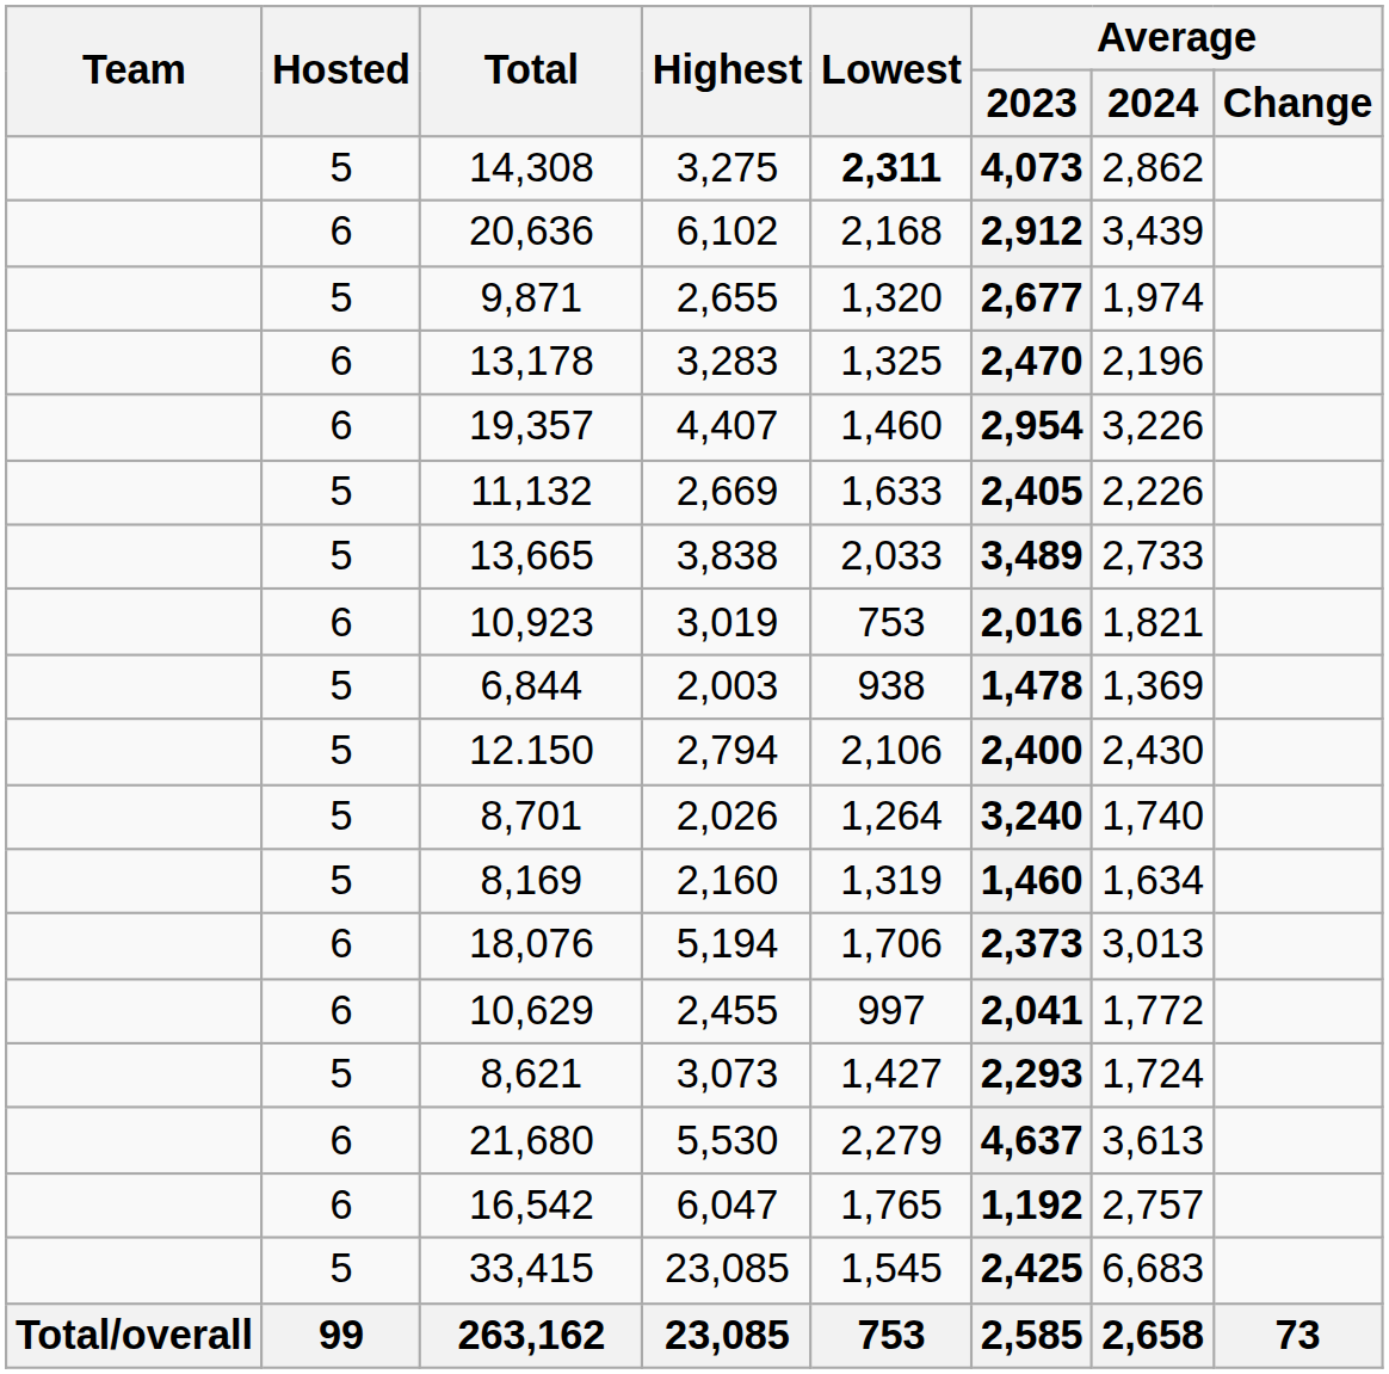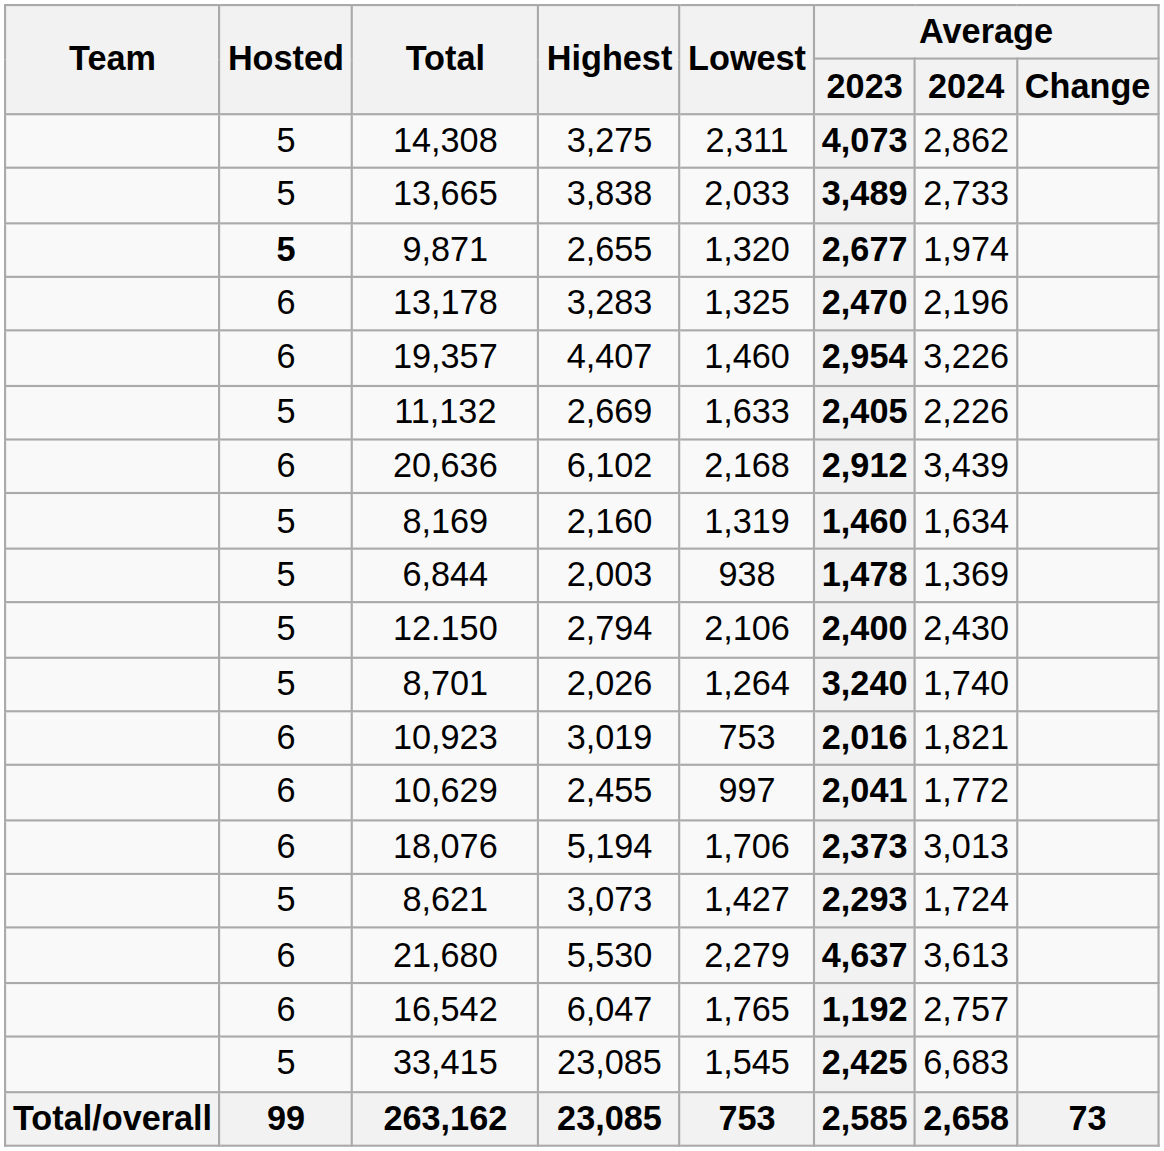 <table class="wikitable plainrowheaders sortable" style=text-align:center>
 <tr>
 <th rowspan=2>Team</th>
 <th rowspan=2 class=unsortable>Hosted</th>
 <th rowspan=2 style=width:5em class=unsortable>Total</th>
 <th rowspan=2>Highest</th>
 <th rowspan=2>Lowest</th>
 <th colspan=3>Average</th>
 </tr>
 <tr>
 <th>2023</th>
 <th>2024</th>
 <th>Change</th>
 </tr>
 <tr>
 <td align=left></td>
 <td>5</td>
 <td>14,308</td>
 <td>3,275</td>
-<td><strong>2,311</strong></td>
+<td>2,311</td>
 <th scope=row style=text-align:center>4,073</th>
 <td>2,862</td>
 <td></td>
 </tr>
 <tr>
 <td align=left></td>
-<td>6</td>
-<td>20,636</td>
-<td>6,102</td>
-<td>2,168</td>
-<th scope=row style=text-align:center>2,912</th>
-<td>3,439</td>
+<td>5</td>
+<td>13,665</td>
+<td>3,838</td>
+<td>2,033</td>
+<th scope=row style=text-align:center>3,489</th>
+<td>2,733</td>
 <td></td>
 </tr>
 <tr>
 <td align=left></td>
-<td>5</td>
+<td><strong>5</strong></td>
 <td>9,871</td>
 <td>2,655</td>
 <td>1,320</td>
 <th scope=row style=text-align:center>2,677</th>
 <td>1,974</td>
 <td></td>
 </tr>
 <tr>
 <td align=left></td>
 <td>6</td>
 <td>13,178</td>
 <td>3,283</td>
 <td>1,325</td>
 <th scope=row style=text-align:center>2,470</th>
 <td>2,196</td>
 <td></td>
 </tr>
 <tr>
 <td align=left></td>
 <td>6</td>
 <td>19,357</td>
 <td>4,407</td>
 <td>1,460</td>
 <th scope=row style=text-align:center>2,954</th>
 <td>3,226</td>
 <td></td>
 </tr>
 <tr>
 <td align=left></td>
 <td>5</td>
 <td>11,132</td>
 <td>2,669</td>
 <td>1,633</td>
 <th scope=row style=text-align:center>2,405</th>
 <td>2,226</td>
 <td></td>
 </tr>
 <tr>
 <td align=left></td>
-<td>5</td>
-<td>13,665</td>
-<td>3,838</td>
-<td>2,033</td>
-<th scope=row style=text-align:center>3,489</th>
-<td>2,733</td>
+<td>6</td>
+<td>20,636</td>
+<td>6,102</td>
+<td>2,168</td>
+<th scope=row style=text-align:center>2,912</th>
+<td>3,439</td>
 <td></td>
 </tr>
 <tr>
 <td align=left></td>
-<td>6</td>
-<td>10,923</td>
-<td>3,019</td>
-<td>753</td>
-<th scope=row style=text-align:center>2,016</th>
-<td>1,821</td>
+<td>5</td>
+<td>8,169</td>
+<td>2,160</td>
+<td>1,319</td>
+<th scope=row style=text-align:center>1,460</th>
+<td>1,634</td>
 <td></td>
 </tr>
 <tr>
 <td align=left></td>
 <td>5</td>
 <td>6,844</td>
 <td>2,003</td>
 <td>938</td>
 <th scope=row style=text-align:center>1,478</th>
 <td>1,369</td>
 <td></td>
 </tr>
 <tr>
 <td align=left></td>
 <td>5</td>
 <td>12.150</td>
 <td>2,794</td>
 <td>2,106</td>
 <th scope=row style=text-align:center>2,400</th>
 <td>2,430</td>
 <td></td>
 </tr>
 <tr>
 <td align=left></td>
 <td>5</td>
 <td>8,701</td>
 <td>2,026</td>
 <td>1,264</td>
 <th scope=row style=text-align:center>3,240</th>
 <td>1,740</td>
 <td></td>
 </tr>
 <tr>
 <td align=left></td>
-<td>5</td>
-<td>8,169</td>
-<td>2,160</td>
-<td>1,319</td>
-<th scope=row style=text-align:center>1,460</th>
-<td>1,634</td>
+<td>6</td>
+<td>10,923</td>
+<td>3,019</td>
+<td>753</td>
+<th scope=row style=text-align:center>2,016</th>
+<td>1,821</td>
+<td></td>
+</tr>
+<tr>
+<td align=left></td>
+<td>6</td>
+<td>10,629</td>
+<td>2,455</td>
+<td>997</td>
+<th scope=row style=text-align:center>2,041</th>
+<td>1,772</td>
 <td></td>
 </tr>
 <tr>
 <td align=left></td>
 <td>6</td>
 <td>18,076</td>
 <td>5,194</td>
 <td>1,706</td>
 <th scope=row style=text-align:center>2,373</th>
 <td>3,013</td>
-<td></td>
-</tr>
-<tr>
-<td align=left></td>
-<td>6</td>
-<td>10,629</td>
-<td>2,455</td>
-<td>997</td>
-<th scope=row style=text-align:center>2,041</th>
-<td>1,772</td>
 <td></td>
 </tr>
 <tr>
 <td align=left></td>
 <td>5</td>
 <td>8,621</td>
 <td>3,073</td>
 <td>1,427</td>
 <th scope=row style=text-align:center>2,293</th>
 <td>1,724</td>
 <td></td>
 </tr>
 <tr>
 <td align=left></td>
 <td>6</td>
 <td>21,680</td>
 <td>5,530</td>
 <td>2,279</td>
 <th scope=row style=text-align:center>4,637</th>
 <td>3,613</td>
 <td></td>
 </tr>
 <tr>
 <td align=left></td>
 <td>6</td>
 <td>16,542</td>
 <td>6,047</td>
 <td>1,765</td>
 <th scope=row style=text-align:center>1,192</th>
 <td>2,757</td>
 <td></td>
 </tr>
 <tr>
 <td align=left></td>
 <td>5</td>
 <td>33,415</td>
 <td>23,085</td>
 <td>1,545</td>
 <th scope=row style=text-align:center>2,425</th>
 <td>6,683</td>
 <td></td>
 </tr>
 <tr class=sortbottom>
 <th>Total/overall</th>
 <th>99</th>
 <th>263,162</th>
 <th>23,085</th>
 <th>753</th>
 <th>2,585</th>
 <th>2,658</th>
 <th> 73</th>
 </tr>
 </table>
